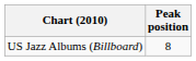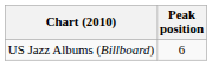 <table class=wikitable>
 <tr>
 <th>Chart (2010)</th>
 <th>Peak<br>position</th>
 </tr>
 <tr>
 <td>US Jazz Albums (<em>Billboard</em>)</td>
-<td align=center>8</td>
+<td align=center>6</td>
 </tr>
 </table>
